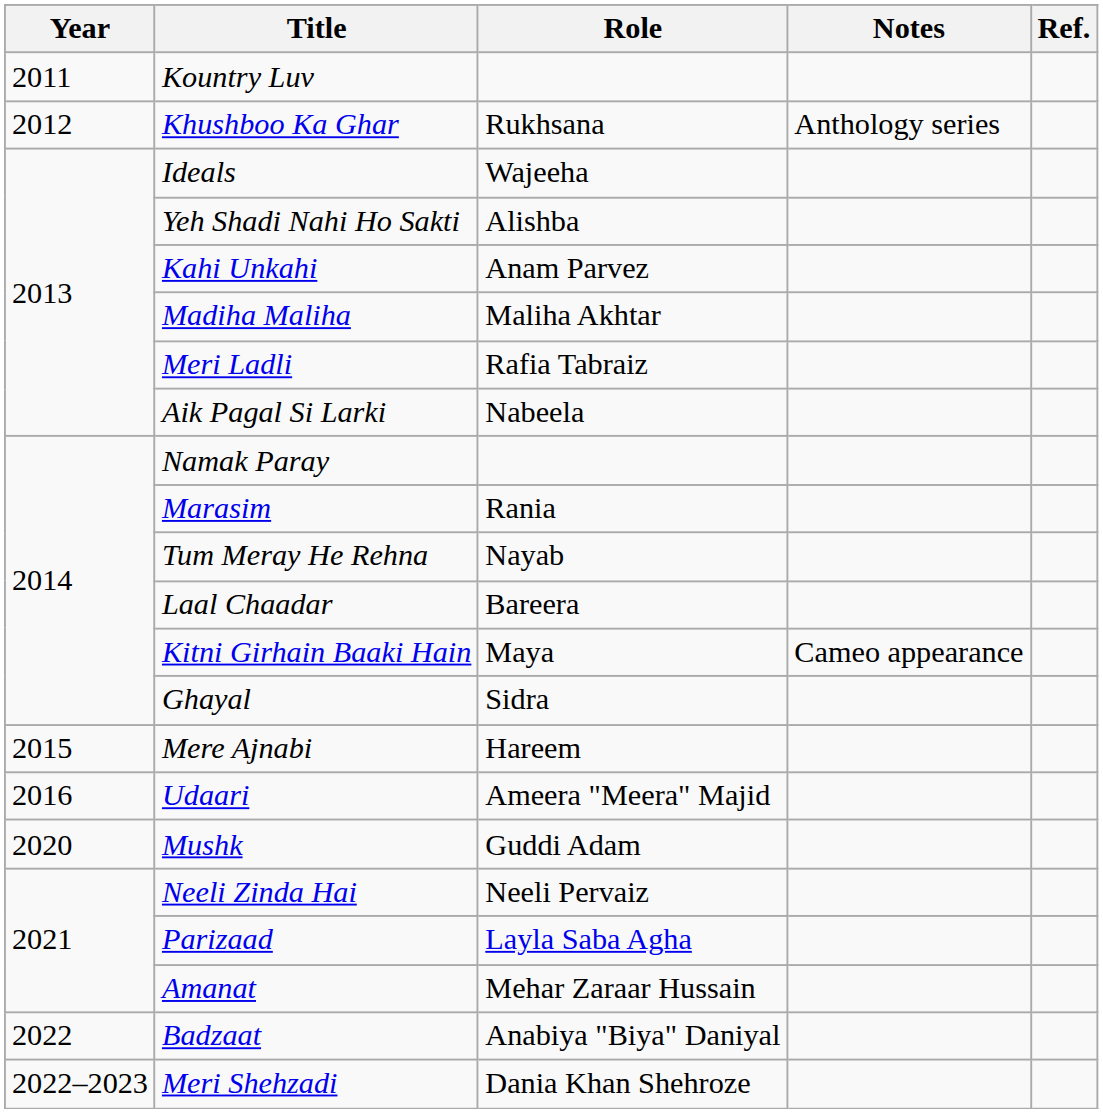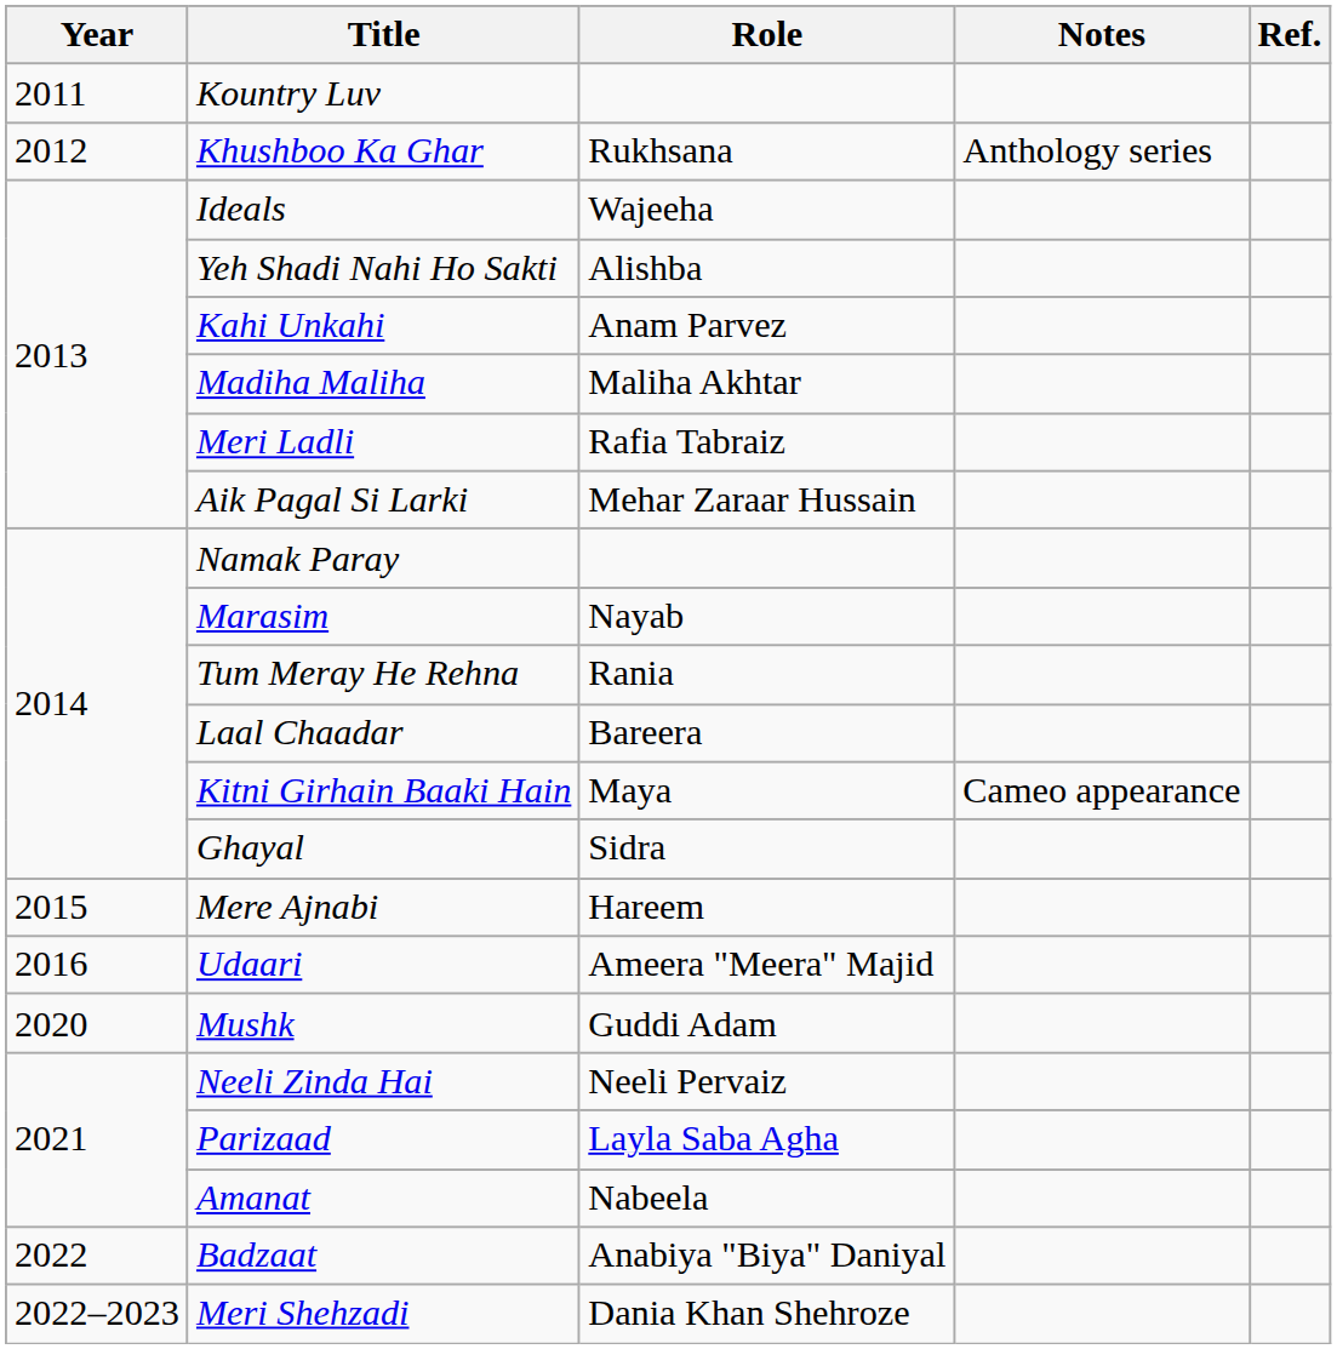 <table class="wikitable">
 <tr>
 <th scope=row>Year</th>
 <th scope=row>Title</th>
 <th scope=row>Role</th>
 <th scope=row>Notes</th>
 <th>Ref.</th>
 </tr>
 <tr>
 <td>2011</td>
 <td><em>Kountry Luv</em></td>
 <td></td>
 <td></td>
 <td></td>
 </tr>
 <tr>
 <td>2012</td>
 <td><em><a href='#'>Khushboo Ka Ghar</a></em></td>
 <td>Rukhsana</td>
 <td>Anthology series</td>
 <td></td>
 </tr>
 <tr>
 <td rowspan="6">2013</td>
 <td><em>Ideals</em></td>
 <td>Wajeeha</td>
 <td></td>
 <td></td>
 </tr>
 <tr>
 <td><em>Yeh Shadi Nahi Ho Sakti</em></td>
 <td>Alishba</td>
 <td></td>
 <td></td>
 </tr>
 <tr>
 <td><em><a href='#'>Kahi Unkahi</a></em></td>
 <td>Anam Parvez</td>
 <td></td>
 <td></td>
 </tr>
 <tr>
 <td><em><a href='#'>Madiha Maliha</a></em></td>
 <td>Maliha Akhtar</td>
 <td></td>
 <td></td>
 </tr>
 <tr>
 <td><em><a href='#'>Meri Ladli</a></em></td>
 <td>Rafia Tabraiz</td>
 <td></td>
 <td></td>
 </tr>
 <tr>
 <td><em>Aik Pagal Si Larki</em></td>
-<td>Nabeela</td>
+<td>Mehar Zaraar Hussain</td>
 <td></td>
 <td></td>
 </tr>
 <tr>
 <td rowspan="6">2014</td>
 <td><em>Namak Paray</em></td>
 <td></td>
 <td></td>
 <td></td>
 </tr>
 <tr>
 <td><em><a href='#'>Marasim</a></em></td>
-<td>Rania</td>
+<td>Nayab</td>
 <td></td>
 <td></td>
 </tr>
 <tr>
 <td><em>Tum Meray He Rehna</em></td>
-<td>Nayab</td>
+<td>Rania</td>
 <td></td>
 <td></td>
 </tr>
 <tr>
 <td><em>Laal Chaadar</em></td>
 <td>Bareera</td>
 <td></td>
 <td></td>
 </tr>
 <tr>
 <td><em><a href='#'>Kitni Girhain Baaki Hain</a></em></td>
 <td>Maya</td>
 <td>Cameo appearance</td>
 <td></td>
 </tr>
 <tr>
 <td><em>Ghayal</em></td>
 <td>Sidra</td>
 <td></td>
 <td></td>
 </tr>
 <tr>
 <td>2015</td>
 <td><em>Mere Ajnabi</em></td>
 <td>Hareem</td>
 <td></td>
 <td></td>
 </tr>
 <tr>
 <td>2016</td>
 <td><em><a href='#'>Udaari</a></em></td>
 <td>Ameera "Meera" Majid</td>
 <td></td>
 <td></td>
 </tr>
 <tr>
 <td>2020</td>
 <td><em><a href='#'>Mushk</a></em></td>
 <td>Guddi Adam</td>
 <td></td>
 <td></td>
 </tr>
 <tr>
 <td rowspan="3">2021</td>
 <td><em><a href='#'>Neeli Zinda Hai</a></em></td>
 <td>Neeli Pervaiz</td>
 <td></td>
 <td></td>
 </tr>
 <tr>
 <td><em><a href='#'>Parizaad</a></em></td>
 <td><a href='#'>Layla Saba Agha</a></td>
 <td></td>
 <td></td>
 </tr>
 <tr>
 <td><em><a href='#'>Amanat</a></em></td>
-<td>Mehar Zaraar Hussain</td>
+<td>Nabeela</td>
 <td></td>
 <td></td>
 </tr>
 <tr>
 <td>2022</td>
 <td><em><a href='#'>Badzaat</a></em></td>
 <td>Anabiya "Biya" Daniyal</td>
 <td></td>
 <td></td>
 </tr>
 <tr>
 <td>2022–2023</td>
 <td><em><a href='#'>Meri Shehzadi</a></em></td>
 <td>Dania Khan Shehroze</td>
 <td></td>
 <td></td>
 </tr>
 </table>
